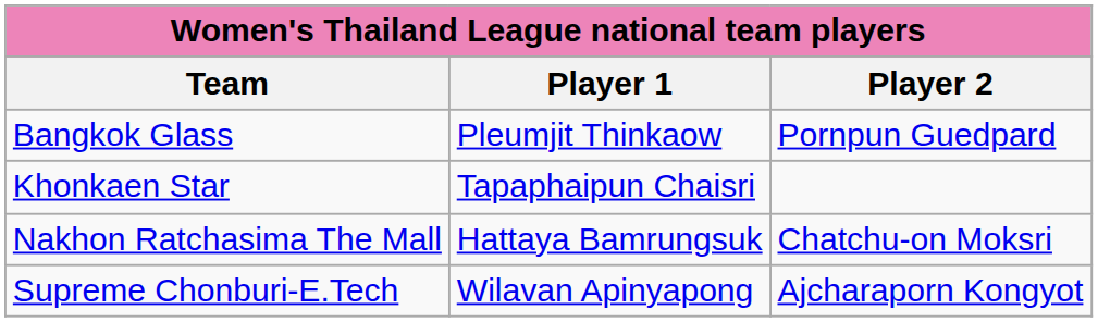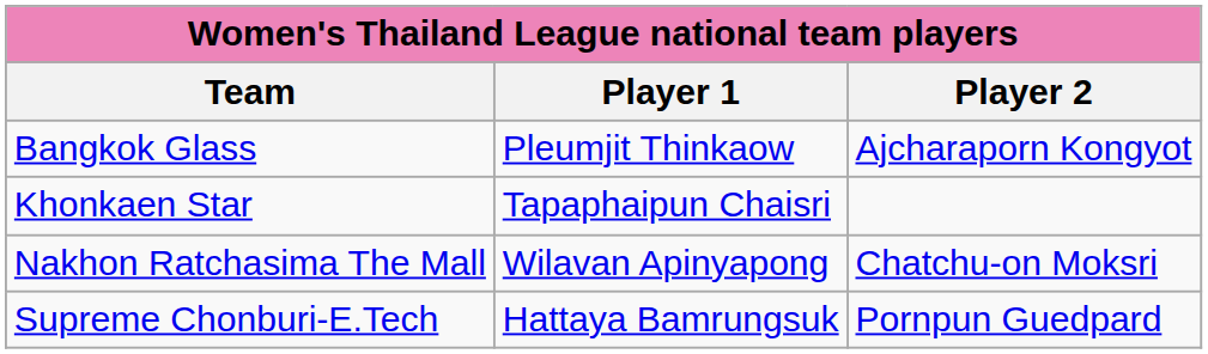 <table class="wikitable sortable">
 <tr>
 <th style=background:#ed84b9 colspan=4><span>Women's Thailand League national team players</span></th>
 </tr>
 <tr>
 <th>Team</th>
 <th>Player 1</th>
 <th>Player 2</th>
 </tr>
 <tr>
 <td><a href='#'>Bangkok Glass</a></td>
 <td><a href='#'>Pleumjit Thinkaow</a></td>
-<td><a href='#'>Pornpun Guedpard</a></td>
+<td><a href='#'>Ajcharaporn Kongyot</a></td>
 </tr>
 <tr>
 <td><a href='#'>Khonkaen Star</a></td>
 <td><a href='#'>Tapaphaipun Chaisri</a></td>
 <td></td>
 </tr>
 <tr>
 <td><a href='#'>Nakhon Ratchasima The Mall</a></td>
-<td><a href='#'>Hattaya Bamrungsuk</a></td>
+<td><a href='#'>Wilavan Apinyapong</a></td>
 <td><a href='#'>Chatchu-on Moksri</a></td>
 </tr>
 <tr>
 <td><a href='#'>Supreme Chonburi-E.Tech</a></td>
-<td><a href='#'>Wilavan Apinyapong</a></td>
-<td><a href='#'>Ajcharaporn Kongyot</a></td>
+<td><a href='#'>Hattaya Bamrungsuk</a></td>
+<td><a href='#'>Pornpun Guedpard</a></td>
 </tr>
 </table>
